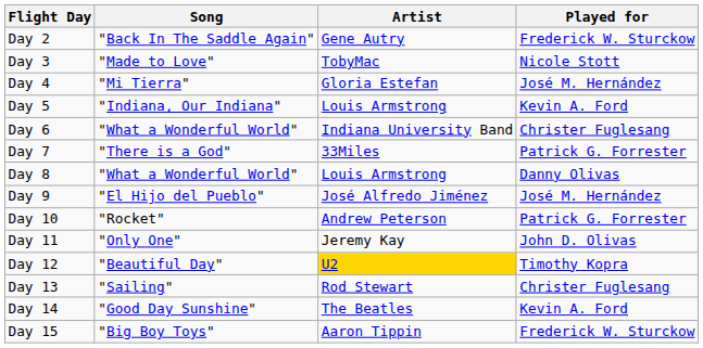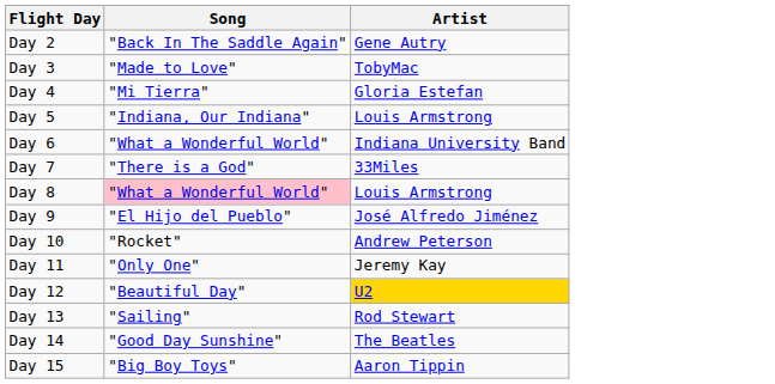 <table class="wikitable">
 <tr>
 <th>Flight Day</th>
 <th>Song</th>
 <th>Artist</th>
-<th>Played for</th>
 </tr>
 <tr>
 <td>Day 2</td>
 <td>"<a href='#'>Back In The Saddle Again</a>"</td>
 <td><a href='#'>Gene Autry</a></td>
-<td><a href='#'>Frederick W. Sturckow</a></td>
 </tr>
 <tr>
 <td>Day 3</td>
 <td>"<a href='#'>Made to Love</a>"</td>
 <td><a href='#'>TobyMac</a></td>
-<td><a href='#'>Nicole Stott</a></td>
 </tr>
 <tr>
 <td>Day 4</td>
 <td>"<a href='#'>Mi Tierra</a>"</td>
 <td><a href='#'>Gloria Estefan</a></td>
-<td><a href='#'>José M. Hernández</a></td>
 </tr>
 <tr>
 <td>Day 5</td>
 <td>"<a href='#'>Indiana, Our Indiana</a>"</td>
 <td><a href='#'>Louis Armstrong</a></td>
-<td><a href='#'>Kevin A. Ford</a></td>
 </tr>
 <tr>
 <td>Day 6</td>
 <td>"<a href='#'>What a Wonderful World</a>"</td>
 <td><a href='#'>Indiana University</a> Band</td>
-<td><a href='#'>Christer Fuglesang</a></td>
 </tr>
 <tr>
 <td>Day 7</td>
 <td>"<a href='#'>There is a God</a>"</td>
 <td><a href='#'>33Miles</a></td>
-<td><a href='#'>Patrick G. Forrester</a></td>
 </tr>
 <tr>
 <td>Day 8</td>
-<td>"<a href='#'>What a Wonderful World</a>"</td>
+<td style="background: pink;">"<a href='#'>What a Wonderful World</a>"</td>
 <td><a href='#'>Louis Armstrong</a></td>
-<td><a href='#'>Danny Olivas</a></td>
 </tr>
 <tr>
 <td>Day 9</td>
 <td>"<a href='#'>El Hijo del Pueblo</a>"</td>
 <td><a href='#'>José Alfredo Jiménez</a></td>
-<td><a href='#'>José M. Hernández</a></td>
 </tr>
 <tr>
 <td>Day 10</td>
 <td>"Rocket"</td>
 <td><a href='#'>Andrew Peterson</a></td>
-<td><a href='#'>Patrick G. Forrester</a></td>
 </tr>
 <tr>
 <td>Day 11</td>
 <td>"<a href='#'>Only One</a>"</td>
 <td>Jeremy Kay</td>
-<td><a href='#'>John D. Olivas</a></td>
 </tr>
 <tr>
 <td>Day 12</td>
 <td>"<a href='#'>Beautiful Day</a>"</td>
 <td style="background: gold;"><a href='#'>U2</a></td>
-<td><a href='#'>Timothy Kopra</a></td>
 </tr>
 <tr>
 <td>Day 13</td>
 <td>"<a href='#'>Sailing</a>"</td>
 <td><a href='#'>Rod Stewart</a></td>
-<td><a href='#'>Christer Fuglesang</a></td>
 </tr>
 <tr>
 <td>Day 14</td>
 <td>"<a href='#'>Good Day Sunshine</a>"</td>
 <td><a href='#'>The Beatles</a></td>
-<td><a href='#'>Kevin A. Ford</a></td>
 </tr>
 <tr>
 <td>Day 15</td>
 <td>"<a href='#'>Big Boy Toys</a>"</td>
 <td><a href='#'>Aaron Tippin</a></td>
-<td><a href='#'>Frederick W. Sturckow</a></td>
 </tr>
 </table>
